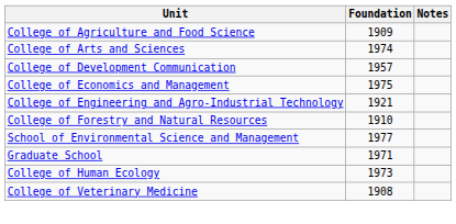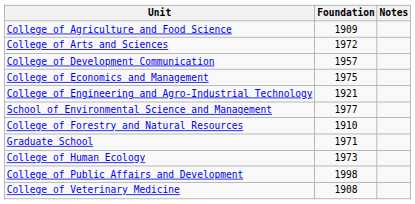 <table style="float:right; font-size:90%; margin-left:1em; text-align:center" class="wikitable sortable">
 <tr>
 <th>Unit</th>
 <th>Foundation</th>
 <th scope="col" class="unsortable">Notes</th>
 </tr>
 <tr>
 <td style="text-align:left"><a href='#'>College of Agriculture and Food Science</a></td>
 <td>1909</td>
 <td></td>
 </tr>
 <tr>
 <td style="text-align:left"><a href='#'>College of Arts and Sciences</a></td>
-<td>1974</td>
+<td>1972</td>
 <td></td>
 </tr>
 <tr>
 <td style="text-align:left"><a href='#'>College of Development Communication</a></td>
 <td>1957</td>
 <td></td>
 </tr>
 <tr>
 <td style="text-align:left"><a href='#'>College of Economics and Management</a></td>
 <td>1975</td>
 <td></td>
 </tr>
 <tr>
 <td style="text-align:left"><a href='#'>College of Engineering and Agro-Industrial Technology</a></td>
 <td>1921</td>
 <td></td>
 </tr>
 <tr>
-<td style="text-align:left"><a href='#'>College of Forestry and Natural Resources</a></td>
-<td>1910</td>
+<td style="text-align:left"><a href='#'>School of Environmental Science and Management</a></td>
+<td>1977</td>
 <td></td>
 </tr>
 <tr>
-<td style="text-align:left"><a href='#'>School of Environmental Science and Management</a></td>
-<td>1977</td>
+<td style="text-align:left"><a href='#'>College of Forestry and Natural Resources</a></td>
+<td>1910</td>
 <td></td>
 </tr>
 <tr>
 <td style="text-align:left"><a href='#'>Graduate School</a></td>
 <td>1971</td>
 <td></td>
 </tr>
 <tr>
 <td style="text-align:left"><a href='#'>College of Human Ecology</a></td>
 <td>1973</td>
 <td></td>
 </tr>
 <tr>
+<td style="text-align:left"><a href='#'>College of Public Affairs and Development</a></td>
+<td>1998</td>
+<td></td>
+</tr>
+<tr>
 <td style="text-align:left"><a href='#'>College of Veterinary Medicine</a></td>
 <td>1908</td>
 <td></td>
 </tr>
 </table>
